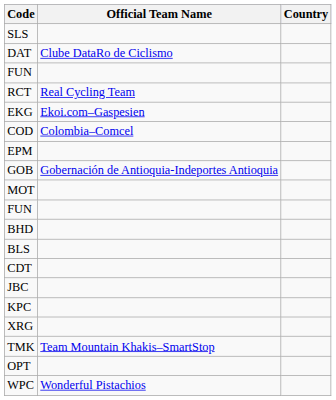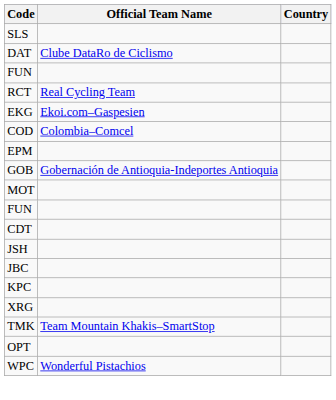 <table class="wikitable">
 <tr style="background:#ccccff;">
 <th>Code</th>
 <th>Official Team Name</th>
 <th>Country</th>
 </tr>
 <tr>
 <td>SLS</td>
 <td></td>
 <td></td>
 </tr>
 <tr>
 <td>DAT</td>
 <td><a href='#'>Clube DataRo de Ciclismo</a></td>
 <td></td>
 </tr>
 <tr>
 <td>FUN</td>
 <td></td>
 <td></td>
 </tr>
 <tr>
 <td>RCT</td>
 <td><a href='#'>Real Cycling Team</a></td>
 <td></td>
 </tr>
 <tr>
 <td>EKG</td>
 <td><a href='#'>Ekoi.com–Gaspesien</a></td>
 <td></td>
 </tr>
 <tr>
 <td>COD</td>
 <td><a href='#'>Colombia–Comcel</a></td>
 <td></td>
 </tr>
 <tr>
 <td>EPM</td>
 <td></td>
 <td></td>
 </tr>
 <tr>
 <td>GOB</td>
 <td><a href='#'>Gobernación de Antioquia-Indeportes Antioquia</a></td>
 <td></td>
 </tr>
 <tr>
 <td>MOT</td>
 <td></td>
 <td></td>
 </tr>
 <tr>
 <td>FUN</td>
 <td></td>
 <td></td>
 </tr>
 <tr>
-<td>BHD</td>
+<td>CDT</td>
 <td></td>
 <td></td>
 </tr>
 <tr>
-<td>BLS</td>
-<td></td>
-<td></td>
-</tr>
-<tr>
-<td>CDT</td>
+<td>JSH</td>
 <td></td>
 <td></td>
 </tr>
 <tr>
 <td>JBC</td>
 <td></td>
 <td></td>
 </tr>
 <tr>
 <td>KPC</td>
 <td></td>
 <td></td>
 </tr>
 <tr>
 <td>XRG</td>
 <td></td>
 <td></td>
 </tr>
 <tr>
 <td>TMK</td>
 <td><a href='#'>Team Mountain Khakis–SmartStop</a></td>
 <td></td>
 </tr>
 <tr>
 <td>OPT</td>
 <td></td>
 <td></td>
 </tr>
 <tr>
 <td>WPC</td>
 <td><a href='#'>Wonderful Pistachios</a></td>
 <td></td>
 </tr>
 </table>
